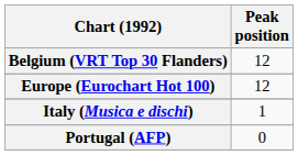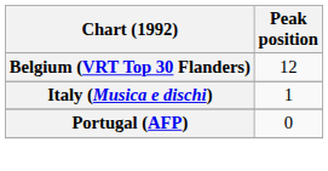 <table class="wikitable sortable plainrowheaders" style="text-align:center">
 <tr>
 <th>Chart (1992)</th>
 <th>Peak<br>position</th>
 </tr>
 <tr>
 </tr>
 <tr>
 </tr>
 <tr>
 <th scope="row">Belgium (<a href='#'>VRT Top 30</a> Flanders)</th>
 <td>12</td>
 </tr>
 <tr>
-</tr>
-<tr>
-<th scope="row">Europe (<a href='#'>Eurochart Hot 100</a>)</th>
-<td>12</td>
 </tr>
 <tr>
 </tr>
 <tr>
 </tr>
 <tr>
 </tr>
 <tr>
 <th scope="row">Italy (<em><a href='#'>Musica e dischi</a></em>)</th>
 <td>1</td>
 </tr>
 <tr>
 </tr>
 <tr>
 </tr>
 <tr>
 </tr>
 <tr>
 <th scope="row">Portugal (<a href='#'>AFP</a>)</th>
 <td>0</td>
 </tr>
 <tr>
 </tr>
 <tr>
 </tr>
 <tr>
 </tr>
 <tr>
 </tr>
 <tr>
 </tr>
 </table>
